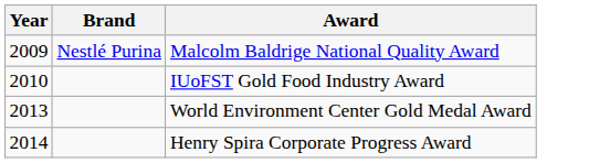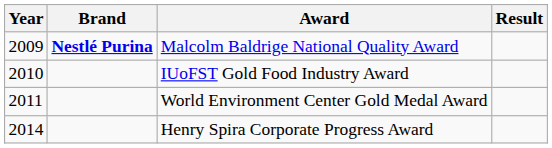 <table class="wikitable">
 <tr>
 <th>Year</th>
 <th>Brand</th>
 <th>Award</th>
+<th>Result</th>
 </tr>
 <tr>
 <td>2009</td>
-<td><a href='#'>Nestlé Purina</a></td>
+<td><strong><a href='#'>Nestlé Purina</a></strong></td>
 <td><a href='#'>Malcolm Baldrige National Quality Award</a></td>
+<td></td>
 </tr>
 <tr>
 <td>2010</td>
 <td></td>
 <td><a href='#'>IUoFST</a> Gold Food Industry Award</td>
+<td></td>
 </tr>
 <tr>
-<td>2013</td>
+<td>2011</td>
 <td></td>
 <td>World Environment Center Gold Medal Award</td>
+<td></td>
 </tr>
 <tr>
 <td>2014</td>
 <td></td>
 <td>Henry Spira Corporate Progress Award</td>
+<td></td>
 </tr>
 </table>
